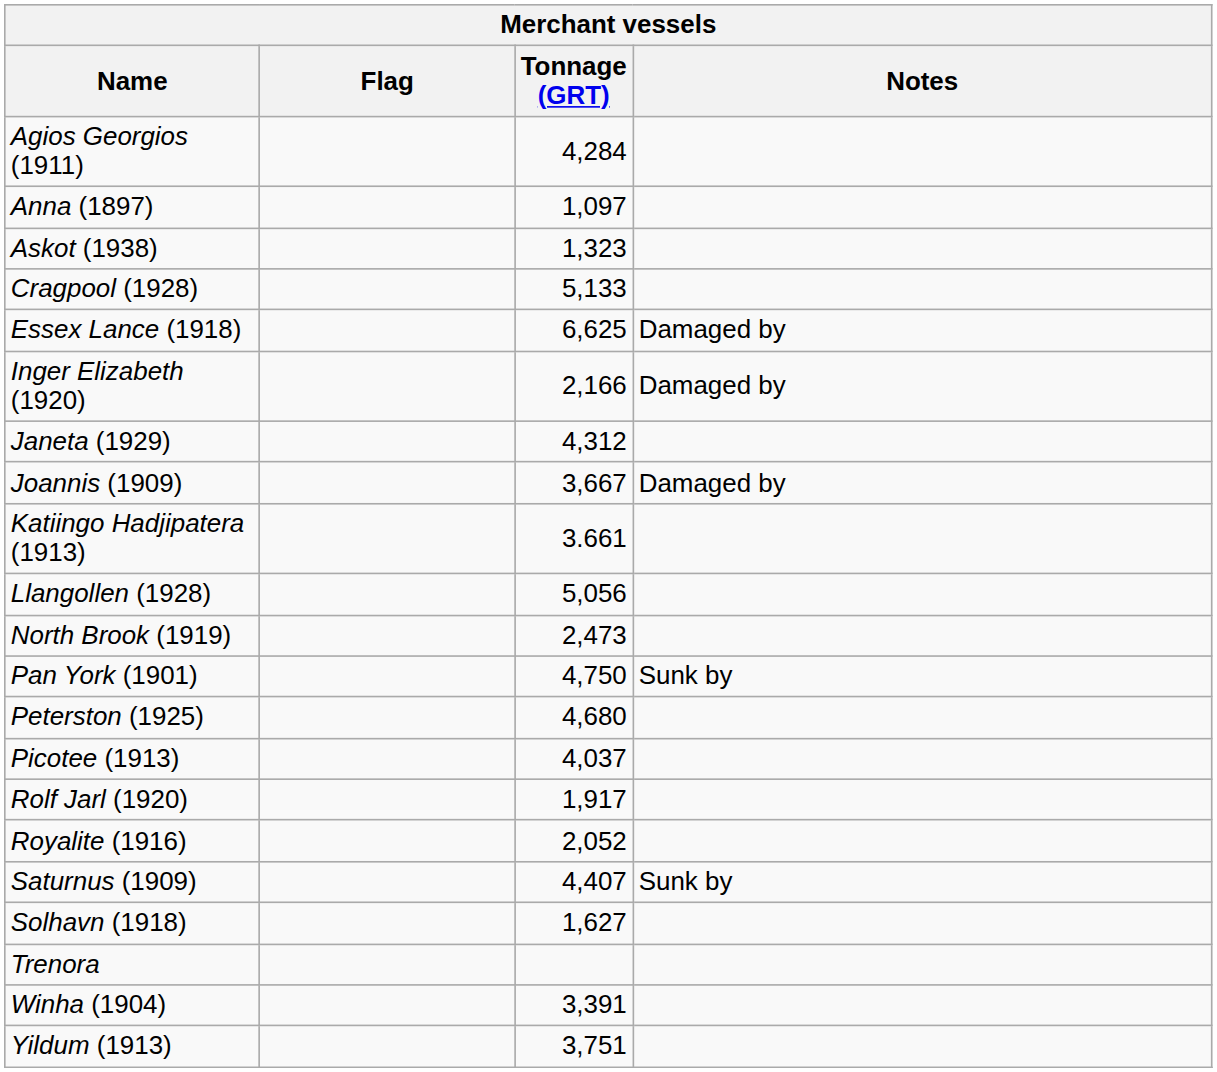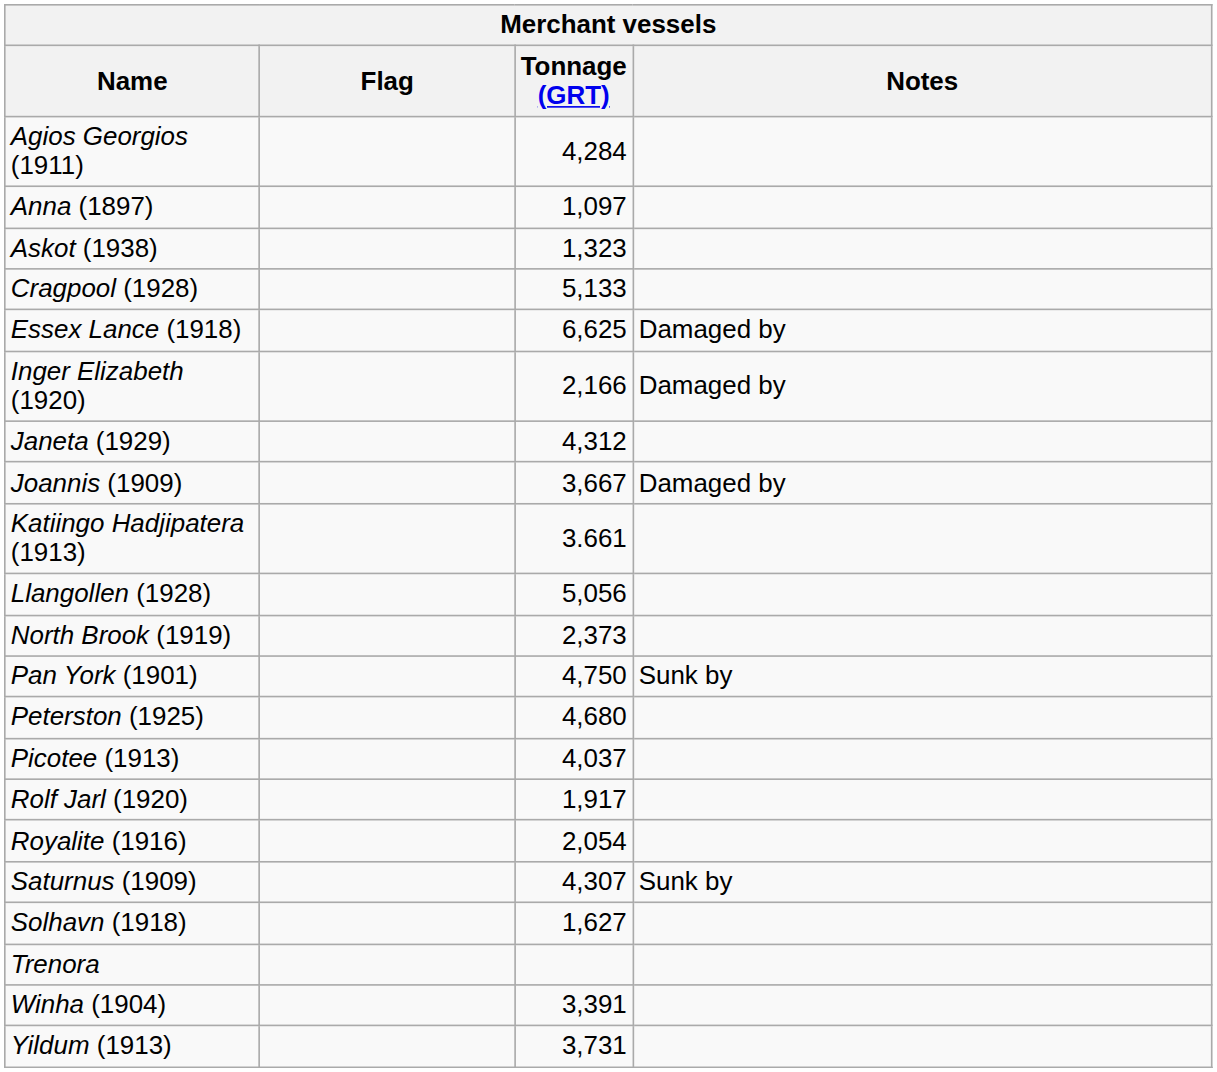 <table class="wikitable sortable">
 <tr>
 <th colspan=4 align=center>Merchant vessels</th>
 </tr>
 <tr>
 <th scope="col" width="150px">Name</th>
 <th scope="col" width="150px">Flag</th>
 <th scope="col" width="30px">Tonnage <a href='#'>(GRT)</a></th>
 <th scope="col" width="350px">Notes</th>
 </tr>
 <tr>
 <td align="left"><em>Agios Georgios</em> (1911)</td>
 <td align="left"></td>
 <td align="right">4,284</td>
 <td align="left"></td>
 </tr>
 <tr>
 <td align="left"><em>Anna</em> (1897)</td>
 <td align="left"></td>
 <td align="right">1,097</td>
 <td align="left"></td>
 </tr>
 <tr>
 <td align="left"><em>Askot</em> (1938)</td>
 <td align="left"></td>
 <td align="right">1,323</td>
 <td align="left"></td>
 </tr>
 <tr>
 <td align="left"><em>Cragpool</em> (1928)</td>
 <td align="left"></td>
 <td align="right">5,133</td>
 <td align="left"></td>
 </tr>
 <tr>
 <td align="left"><em>Essex Lance</em> (1918)</td>
 <td align="left"></td>
 <td align="right">6,625</td>
 <td align="left">Damaged by </td>
 </tr>
 <tr>
 <td align="left"><em>Inger Elizabeth</em> (1920)</td>
 <td align="left"></td>
 <td align="right">2,166</td>
 <td align="left">Damaged by </td>
 </tr>
 <tr>
 <td align="left"><em>Janeta</em> (1929)</td>
 <td align="left"></td>
 <td align="right">4,312</td>
 <td align="left"></td>
 </tr>
 <tr>
 <td align="left"><em>Joannis</em> (1909)</td>
 <td align="left"></td>
 <td align="right">3,667</td>
 <td align="left">Damaged by </td>
 </tr>
 <tr>
 <td align="left"><em>Katiingo Hadjipatera</em> (1913)</td>
 <td align="left"></td>
 <td align="right">3.661</td>
 <td align="left"></td>
 </tr>
 <tr>
 <td align="left"><em>Llangollen</em> (1928)</td>
 <td align="left"></td>
 <td align="right">5,056</td>
 <td align="left"></td>
 </tr>
 <tr>
 <td align="left"><em>North Brook</em> (1919)</td>
 <td align="left"></td>
-<td align="right">2,473</td>
+<td align="right">2,373</td>
 <td align="left"></td>
 </tr>
 <tr>
 <td align="left"><em>Pan York</em> (1901)</td>
 <td align="left"></td>
 <td align="right">4,750</td>
 <td align="left">Sunk by </td>
 </tr>
 <tr>
 <td align="left"><em>Peterston</em> (1925)</td>
 <td align="left"></td>
 <td align="right">4,680</td>
 <td align="left"></td>
 </tr>
 <tr>
 <td align="left"><em>Picotee</em> (1913)</td>
 <td align="left"></td>
 <td align="right">4,037</td>
 <td align="left"></td>
 </tr>
 <tr>
 <td align="left"><em>Rolf Jarl</em> (1920)</td>
 <td align="left"></td>
 <td align="right">1,917</td>
 <td align="left"></td>
 </tr>
 <tr>
 <td align="left"><em>Royalite</em> (1916)</td>
 <td align="left"></td>
-<td align="right">2,052</td>
+<td align="right">2,054</td>
 <td align="left"></td>
 </tr>
 <tr>
 <td align="left"><em>Saturnus</em> (1909)</td>
 <td align="left"></td>
-<td align="right">4,407</td>
+<td align="right">4,307</td>
 <td align="left">Sunk by </td>
 </tr>
 <tr>
 <td align="left"><em>Solhavn</em> (1918)</td>
 <td align="left"></td>
 <td align="right">1,627</td>
 <td align="left"></td>
 </tr>
 <tr>
 <td align="left"><em>Trenora</em></td>
 <td align="left"></td>
 <td align="right"></td>
 <td align="left"></td>
 </tr>
 <tr>
 <td align="left"><em>Winha</em> (1904)</td>
 <td align="left"></td>
 <td align="right">3,391</td>
 <td align="left"></td>
 </tr>
 <tr>
 <td align="left"><em>Yildum</em> (1913)</td>
 <td align="left"></td>
-<td align="right">3,751</td>
+<td align="right">3,731</td>
 <td align="left"></td>
 </tr>
 <tr>
 </tr>
 </table>
